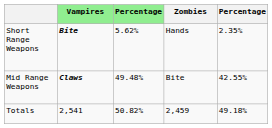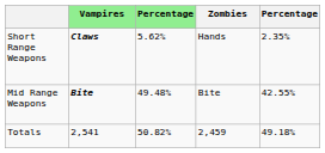 <table class="wikitable" style="text-align:left; width:440px; height:200px">
 <tr valign="top">
 <th style="width:120px;"></th>
 <th style="width:120px; background:lightgreen;">Vampires</th>
 <th style="width:40px; background:lightgreen;">Percentage</th>
 <th style="width:120px;">Zombies</th>
 <th style="width:40px;">Percentage</th>
 </tr>
 <tr valign="top">
 <td>Short Range Weapons</td>
-<td><strong><em>Bite</em></strong></td>
+<td><strong><em>Claws</em></strong></td>
 <td>5.62%</td>
 <td>Hands</td>
 <td>2.35%</td>
 </tr>
 <tr valign="top">
 <td>Mid Range Weapons</td>
-<td><strong><em>Claws</em></strong></td>
+<td><strong><em>Bite</em></strong></td>
 <td>49.48%</td>
 <td>Bite</td>
 <td>42.55%</td>
 </tr>
 <tr valign="top">
 <td>Totals</td>
 <td>2,541</td>
 <td>50.82%</td>
 <td>2,459</td>
 <td>49.18%</td>
 </tr>
 </table>
